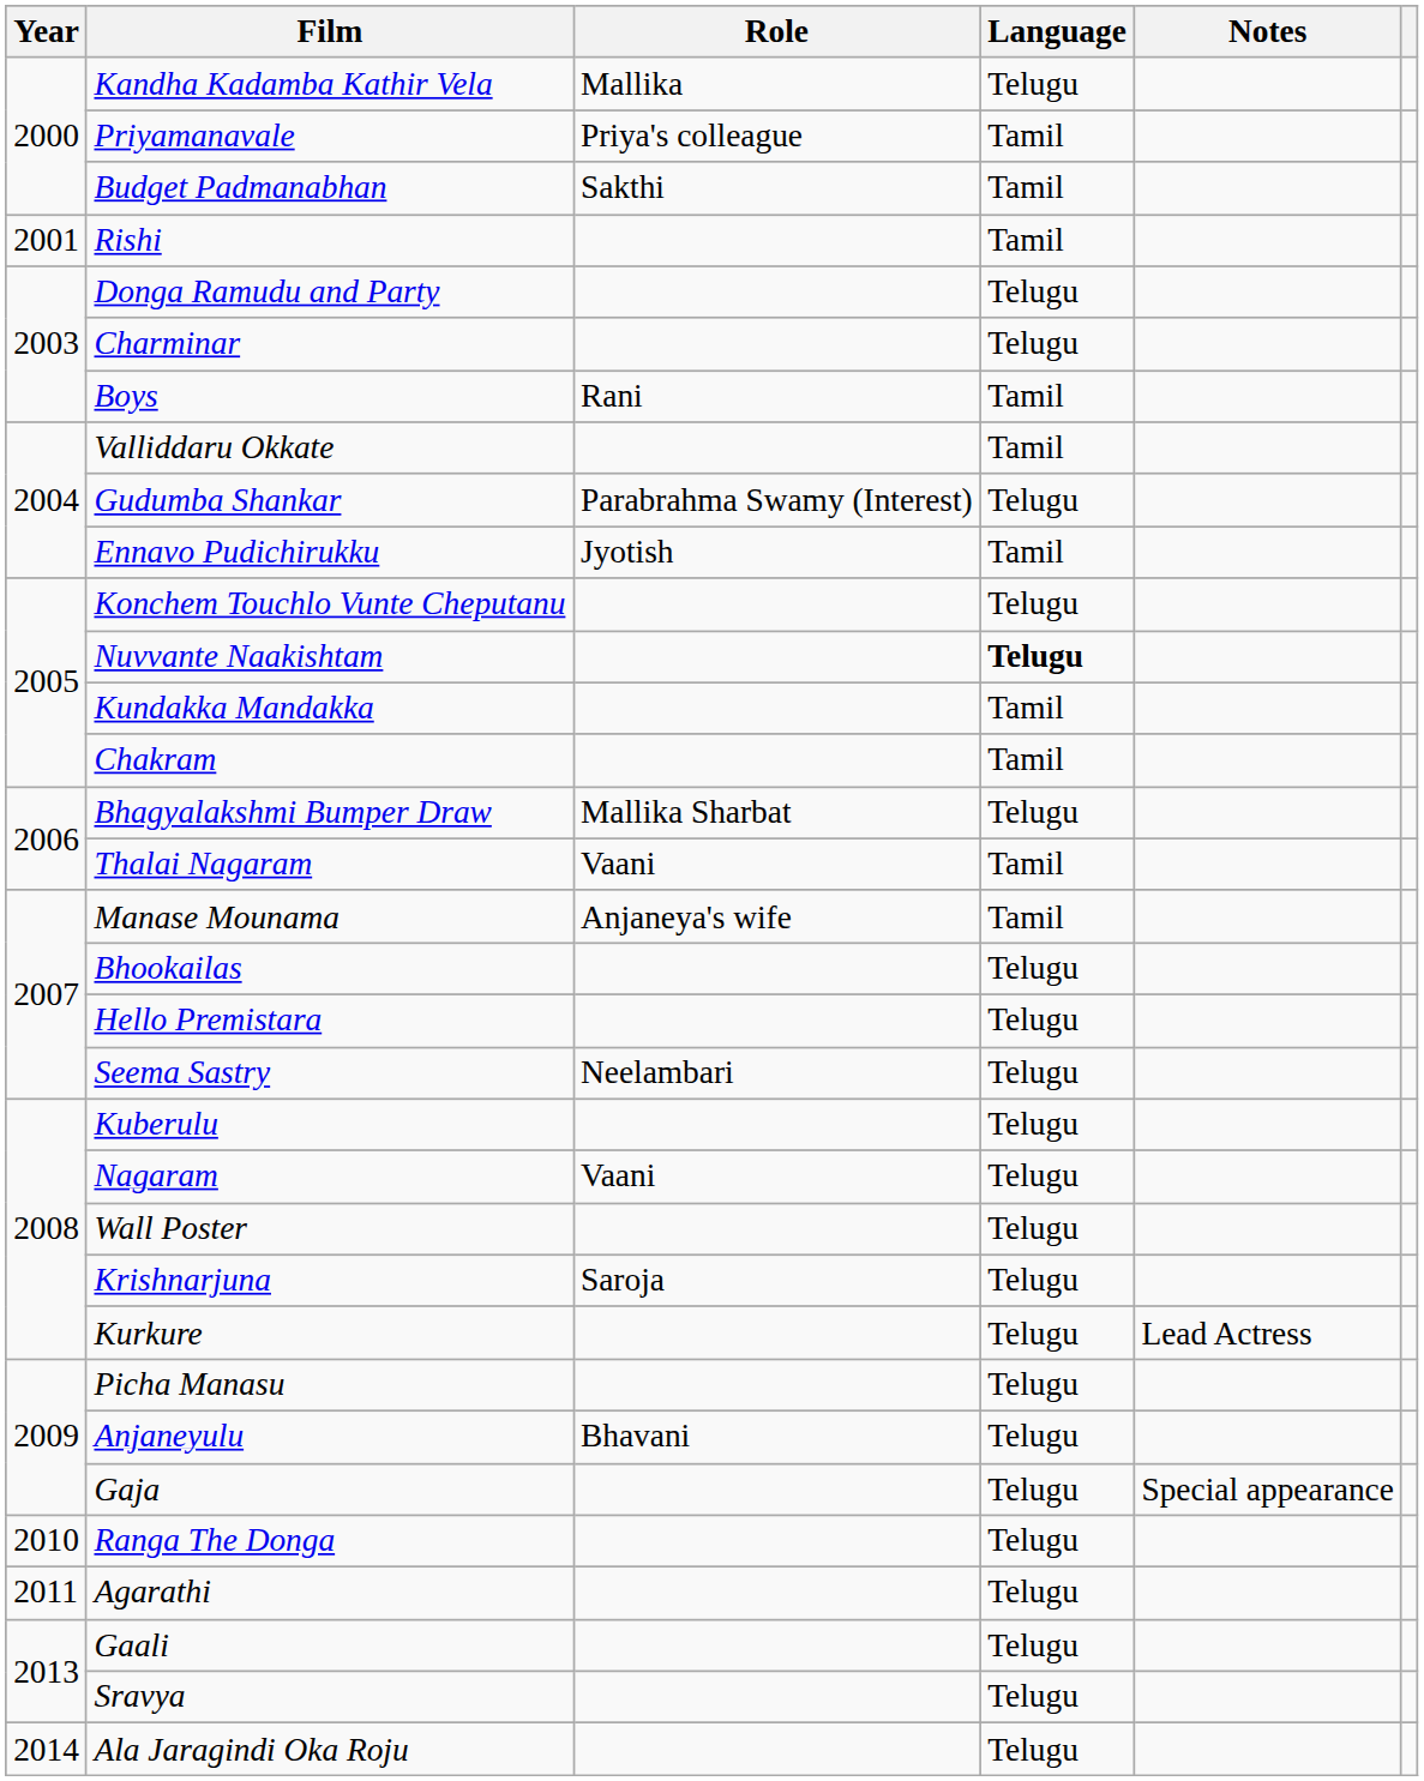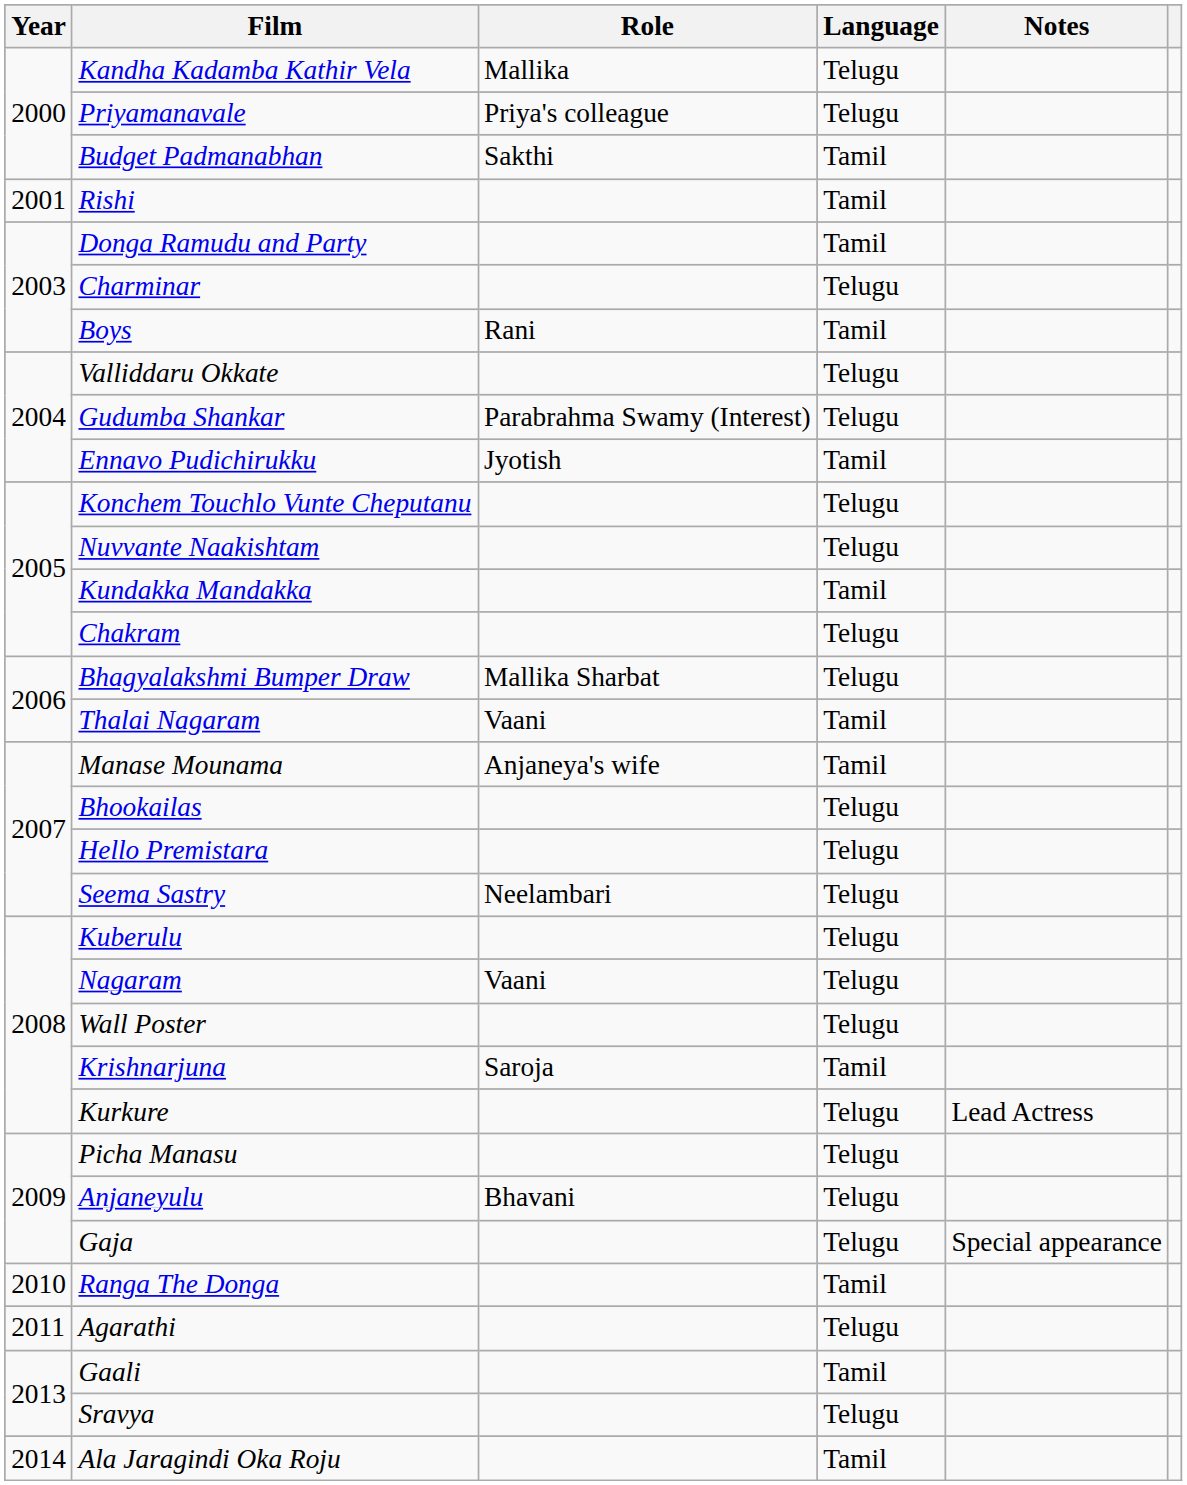 <table class="wikitable sortable">
 <tr>
 <th>Year</th>
 <th>Film</th>
 <th>Role</th>
 <th>Language</th>
 <th class="sortable">Notes</th>
 <th class="sortable"></th>
 </tr>
 <tr>
 <td rowspan=3>2000</td>
 <td><em><a href='#'>Kandha Kadamba Kathir Vela</a></em></td>
 <td>Mallika</td>
 <td>Telugu</td>
 <td></td>
 <td></td>
 </tr>
 <tr>
 <td><em><a href='#'>Priyamanavale</a></em></td>
 <td>Priya's colleague</td>
-<td>Tamil</td>
+<td>Telugu</td>
 <td></td>
 <td></td>
 </tr>
 <tr>
 <td><em><a href='#'>Budget Padmanabhan</a></em></td>
 <td>Sakthi</td>
 <td>Tamil</td>
 <td></td>
 <td></td>
 </tr>
 <tr>
 <td>2001</td>
 <td><em><a href='#'>Rishi</a></em></td>
 <td></td>
 <td>Tamil</td>
 <td></td>
 <td></td>
 </tr>
 <tr>
 <td rowspan=3>2003</td>
 <td><em><a href='#'>Donga Ramudu and Party</a></em></td>
 <td></td>
-<td>Telugu</td>
+<td>Tamil</td>
 <td></td>
 <td></td>
 </tr>
 <tr>
 <td><em><a href='#'>Charminar</a></em></td>
 <td></td>
 <td>Telugu</td>
 <td></td>
 <td></td>
 </tr>
 <tr>
 <td><em><a href='#'>Boys</a></em></td>
 <td>Rani</td>
 <td>Tamil</td>
 <td></td>
 <td></td>
 </tr>
 <tr>
 <td rowspan=3>2004</td>
 <td><em>Valliddaru Okkate</em></td>
 <td></td>
-<td>Tamil</td>
+<td>Telugu</td>
 <td></td>
 <td></td>
 </tr>
 <tr>
 <td><em><a href='#'>Gudumba Shankar</a></em></td>
 <td>Parabrahma Swamy (Interest)</td>
 <td>Telugu</td>
 <td></td>
 <td></td>
 </tr>
 <tr>
 <td><em><a href='#'>Ennavo Pudichirukku</a></em></td>
 <td>Jyotish</td>
 <td>Tamil</td>
 <td></td>
 <td></td>
 </tr>
 <tr>
 <td rowspan=4>2005</td>
 <td><em><a href='#'>Konchem Touchlo Vunte Cheputanu</a></em></td>
 <td></td>
 <td>Telugu</td>
 <td></td>
 <td></td>
 </tr>
 <tr>
 <td><em><a href='#'>Nuvvante Naakishtam</a></em></td>
 <td></td>
-<td><strong>Telugu</strong></td>
+<td>Telugu</td>
 <td></td>
 <td></td>
 </tr>
 <tr>
 <td><em><a href='#'>Kundakka Mandakka</a></em></td>
 <td></td>
 <td>Tamil</td>
 <td></td>
 <td></td>
 </tr>
 <tr>
 <td><em><a href='#'>Chakram</a></em></td>
 <td></td>
-<td>Tamil</td>
+<td>Telugu</td>
 <td></td>
 <td></td>
 </tr>
 <tr>
 <td rowspan=2>2006</td>
 <td><em><a href='#'>Bhagyalakshmi Bumper Draw</a></em></td>
 <td>Mallika Sharbat</td>
 <td>Telugu</td>
 <td></td>
 <td></td>
 </tr>
 <tr>
 <td><em><a href='#'>Thalai Nagaram</a></em></td>
 <td>Vaani</td>
 <td>Tamil</td>
 <td></td>
 <td></td>
 </tr>
 <tr>
 <td rowspan=4>2007</td>
 <td><em>Manase Mounama</em></td>
 <td>Anjaneya's wife</td>
 <td>Tamil</td>
 <td></td>
 <td></td>
 </tr>
 <tr>
 <td><em><a href='#'>Bhookailas</a></em></td>
 <td></td>
 <td>Telugu</td>
 <td></td>
 <td></td>
 </tr>
 <tr>
 <td><em><a href='#'>Hello Premistara</a></em></td>
 <td></td>
 <td>Telugu</td>
 <td></td>
 <td></td>
 </tr>
 <tr>
 <td><em><a href='#'>Seema Sastry</a></em></td>
 <td>Neelambari</td>
 <td>Telugu</td>
 <td></td>
 <td></td>
 </tr>
 <tr>
 <td rowspan=5>2008</td>
 <td><em><a href='#'>Kuberulu</a></em></td>
 <td></td>
 <td>Telugu</td>
 <td></td>
 <td></td>
 </tr>
 <tr>
 <td><em><a href='#'>Nagaram</a></em></td>
 <td>Vaani</td>
 <td>Telugu</td>
 <td></td>
 <td></td>
 </tr>
 <tr>
 <td><em>Wall Poster</em></td>
 <td></td>
 <td>Telugu</td>
 <td></td>
 <td></td>
 </tr>
 <tr>
 <td><em><a href='#'>Krishnarjuna</a></em></td>
 <td>Saroja</td>
-<td>Telugu</td>
+<td>Tamil</td>
 <td></td>
 <td></td>
 </tr>
 <tr>
 <td><em>Kurkure</em></td>
 <td></td>
 <td>Telugu</td>
 <td>Lead Actress</td>
 <td></td>
 </tr>
 <tr>
 <td rowspan=3>2009</td>
 <td><em>Picha Manasu</em></td>
 <td></td>
 <td>Telugu</td>
 <td></td>
 <td></td>
 </tr>
 <tr>
 <td><em><a href='#'>Anjaneyulu</a></em></td>
 <td>Bhavani</td>
 <td>Telugu</td>
 <td></td>
 <td></td>
 </tr>
 <tr>
 <td><em>Gaja</em></td>
 <td></td>
 <td>Telugu</td>
 <td>Special appearance</td>
 <td></td>
 </tr>
 <tr>
 <td rowspan=1>2010</td>
 <td><em><a href='#'>Ranga The Donga</a></em></td>
 <td></td>
-<td>Telugu</td>
+<td>Tamil</td>
 <td></td>
 <td></td>
 </tr>
 <tr>
 <td rowspan=1>2011</td>
 <td><em>Agarathi</em></td>
 <td></td>
 <td>Telugu</td>
 <td></td>
 <td></td>
 </tr>
 <tr>
 <td rowspan=2>2013</td>
 <td><em>Gaali</em></td>
 <td></td>
-<td>Telugu</td>
+<td>Tamil</td>
 <td></td>
 <td></td>
 </tr>
 <tr>
 <td><em>Sravya</em></td>
 <td></td>
 <td>Telugu</td>
 <td></td>
 <td></td>
 </tr>
 <tr>
 <td rowspan=1>2014</td>
 <td><em>Ala Jaragindi Oka Roju</em></td>
 <td></td>
-<td>Telugu</td>
+<td>Tamil</td>
 <td></td>
 <td></td>
 </tr>
 <tr>
 </tr>
 </table>
